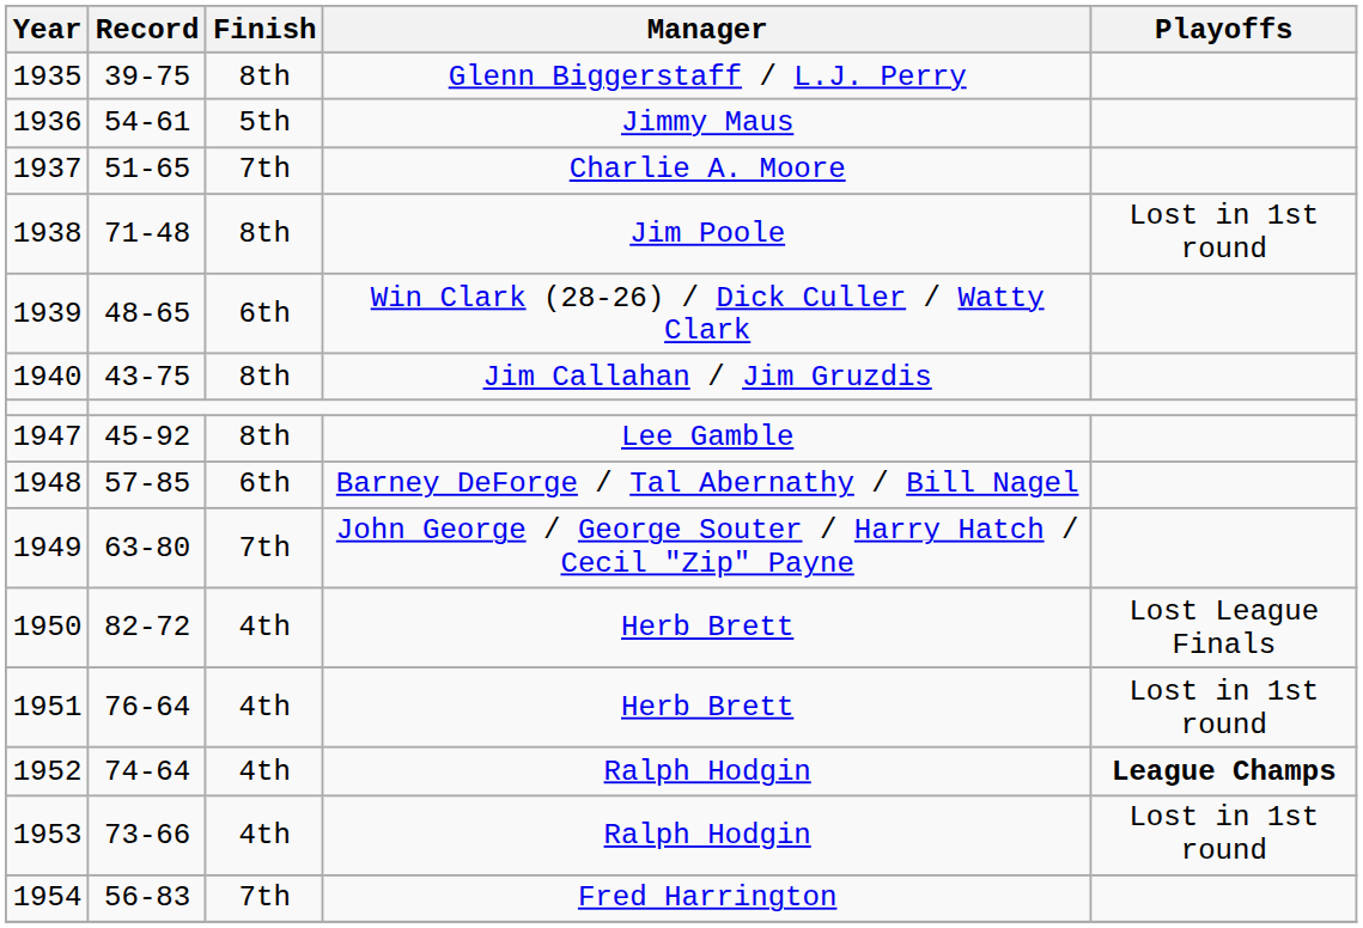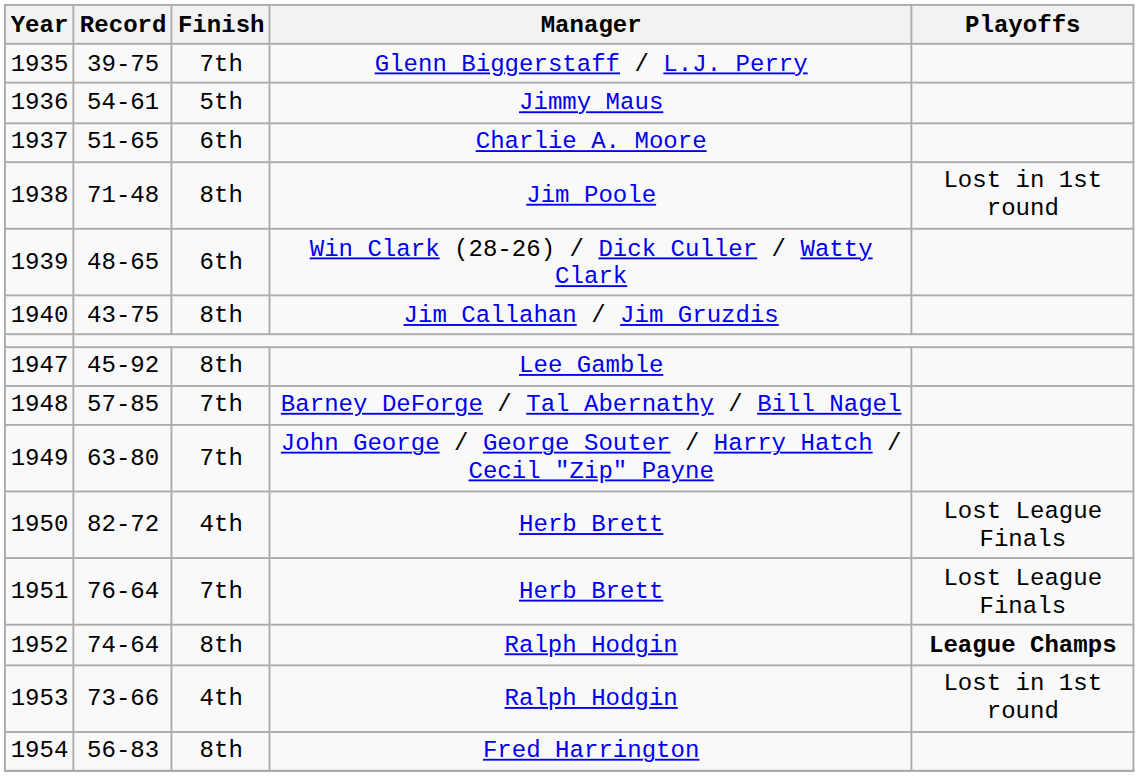 <table class="wikitable">
 <tr>
 <th>Year</th>
 <th>Record</th>
 <th>Finish</th>
 <th>Manager</th>
 <th>Playoffs</th>
 </tr>
 <tr align=center>
 <td>1935</td>
 <td>39-75</td>
-<td>8th</td>
+<td>7th</td>
 <td><a href='#'>Glenn Biggerstaff</a> / <a href='#'>L.J. Perry</a></td>
 <td></td>
 </tr>
 <tr align=center>
 <td>1936</td>
 <td>54-61</td>
 <td>5th</td>
 <td><a href='#'>Jimmy Maus</a></td>
 <td></td>
 </tr>
 <tr align=center>
 <td>1937</td>
 <td>51-65</td>
-<td>7th</td>
+<td>6th</td>
 <td><a href='#'>Charlie A. Moore</a></td>
 <td></td>
 </tr>
 <tr align=center>
 <td>1938</td>
 <td>71-48</td>
 <td>8th</td>
 <td><a href='#'>Jim Poole</a></td>
 <td>Lost in 1st round</td>
 </tr>
 <tr align=center>
 <td>1939</td>
 <td>48-65</td>
 <td>6th</td>
 <td><a href='#'>Win Clark</a> (28-26) / <a href='#'>Dick Culler</a> / <a href='#'>Watty Clark</a></td>
 <td></td>
 </tr>
 <tr align=center>
 <td>1940</td>
 <td>43-75</td>
 <td>8th</td>
 <td><a href='#'>Jim Callahan</a> / <a href='#'>Jim Gruzdis</a></td>
 <td></td>
 </tr>
 <tr align=center>
 <td></td>
 </tr>
 <tr align=center>
 <td>1947</td>
 <td>45-92</td>
 <td>8th</td>
 <td><a href='#'>Lee Gamble</a></td>
 <td></td>
 </tr>
 <tr align=center>
 <td>1948</td>
 <td>57-85</td>
-<td>6th</td>
+<td>7th</td>
 <td><a href='#'>Barney DeForge</a> / <a href='#'>Tal Abernathy</a> / <a href='#'>Bill Nagel</a></td>
 <td></td>
 </tr>
 <tr align=center>
 <td>1949</td>
 <td>63-80</td>
 <td>7th</td>
 <td><a href='#'>John George</a> / <a href='#'>George Souter</a> / <a href='#'>Harry Hatch</a> / <a href='#'>Cecil "Zip" Payne</a></td>
 <td></td>
 </tr>
 <tr align=center>
 <td>1950</td>
 <td>82-72</td>
 <td>4th</td>
 <td><a href='#'>Herb Brett</a></td>
 <td>Lost League Finals</td>
 </tr>
 <tr align=center>
 <td>1951</td>
 <td>76-64</td>
-<td>4th</td>
+<td>7th</td>
 <td><a href='#'>Herb Brett</a></td>
-<td>Lost in 1st round</td>
+<td>Lost League Finals</td>
 </tr>
 <tr align=center>
 <td>1952</td>
 <td>74-64</td>
-<td>4th</td>
+<td>8th</td>
 <td><a href='#'>Ralph Hodgin</a></td>
 <td><strong>League Champs</strong></td>
 </tr>
 <tr align=center>
 <td>1953</td>
 <td>73-66</td>
 <td>4th</td>
 <td><a href='#'>Ralph Hodgin</a></td>
 <td>Lost in 1st round</td>
 </tr>
 <tr align=center>
 <td>1954</td>
 <td>56-83</td>
-<td>7th</td>
+<td>8th</td>
 <td><a href='#'>Fred Harrington</a></td>
 <td></td>
 </tr>
 <tr align=center>
 </tr>
 </table>
